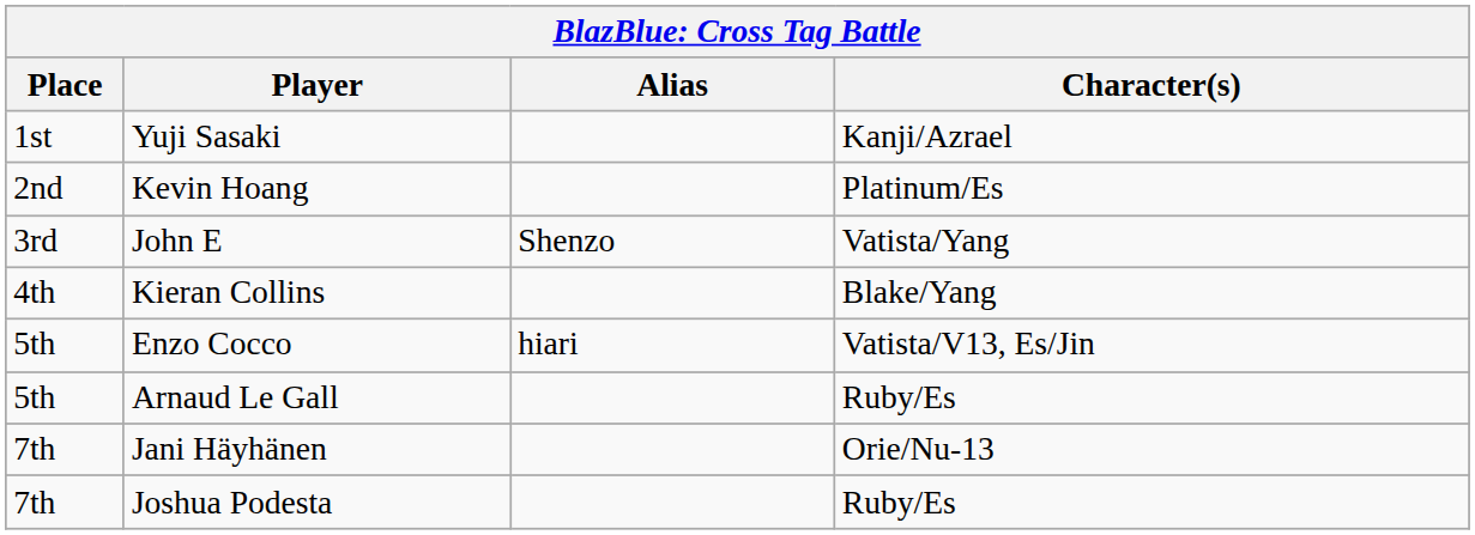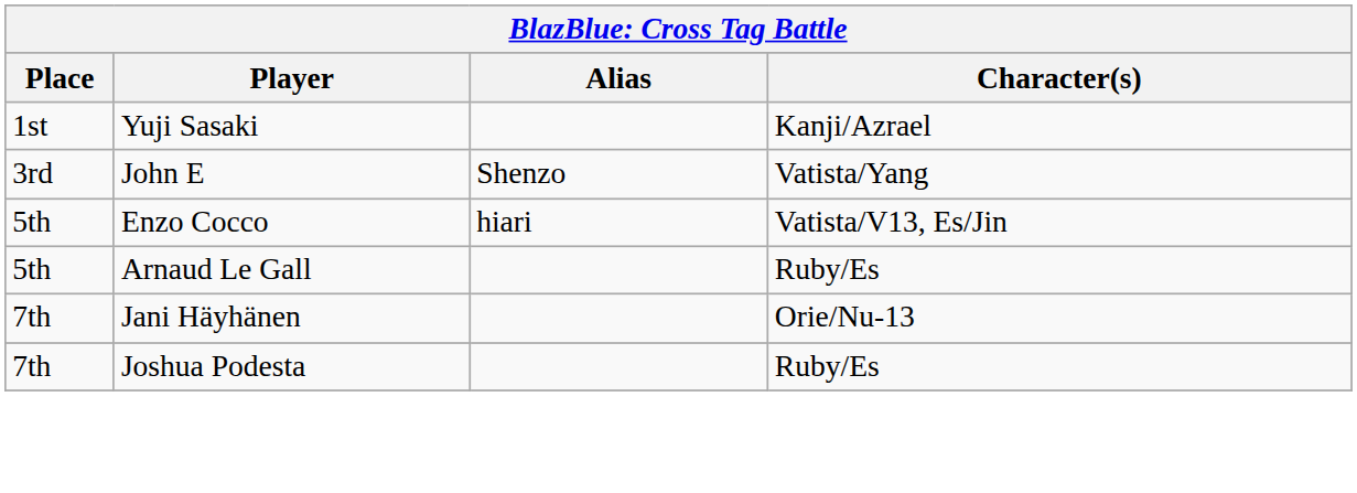 <table class="wikitable">
 <tr>
 <th colspan="4"><strong><em><a href='#'>BlazBlue: Cross Tag Battle</a></em></strong>  </th>
 </tr>
 <tr>
 <th style="width:50px;">Place</th>
 <th style="width:180px;">Player</th>
 <th style="width:150px;">Alias</th>
 <th style="width:300px;">Character(s)</th>
 </tr>
 <tr>
 <td>1st</td>
 <td> Yuji Sasaki</td>
 <td></td>
 <td>Kanji/Azrael</td>
 </tr>
 <tr>
-<td>2nd</td>
-<td> Kevin Hoang</td>
-<td></td>
-<td>Platinum/Es</td>
-</tr>
-<tr>
 <td>3rd</td>
 <td> John E</td>
 <td>Shenzo</td>
 <td>Vatista/Yang</td>
-</tr>
-<tr>
-<td>4th</td>
-<td> Kieran Collins</td>
-<td></td>
-<td>Blake/Yang</td>
 </tr>
 <tr>
 <td>5th</td>
 <td> Enzo Cocco</td>
 <td>hiari</td>
 <td>Vatista/V13,  Es/Jin</td>
 </tr>
 <tr>
 <td>5th</td>
 <td> Arnaud Le Gall</td>
 <td></td>
 <td>Ruby/Es</td>
 </tr>
 <tr>
 <td>7th</td>
 <td> Jani Häyhänen</td>
 <td></td>
 <td>Orie/Nu-13</td>
 </tr>
 <tr>
 <td>7th</td>
 <td> Joshua Podesta</td>
 <td></td>
 <td>Ruby/Es</td>
 </tr>
 </table>
